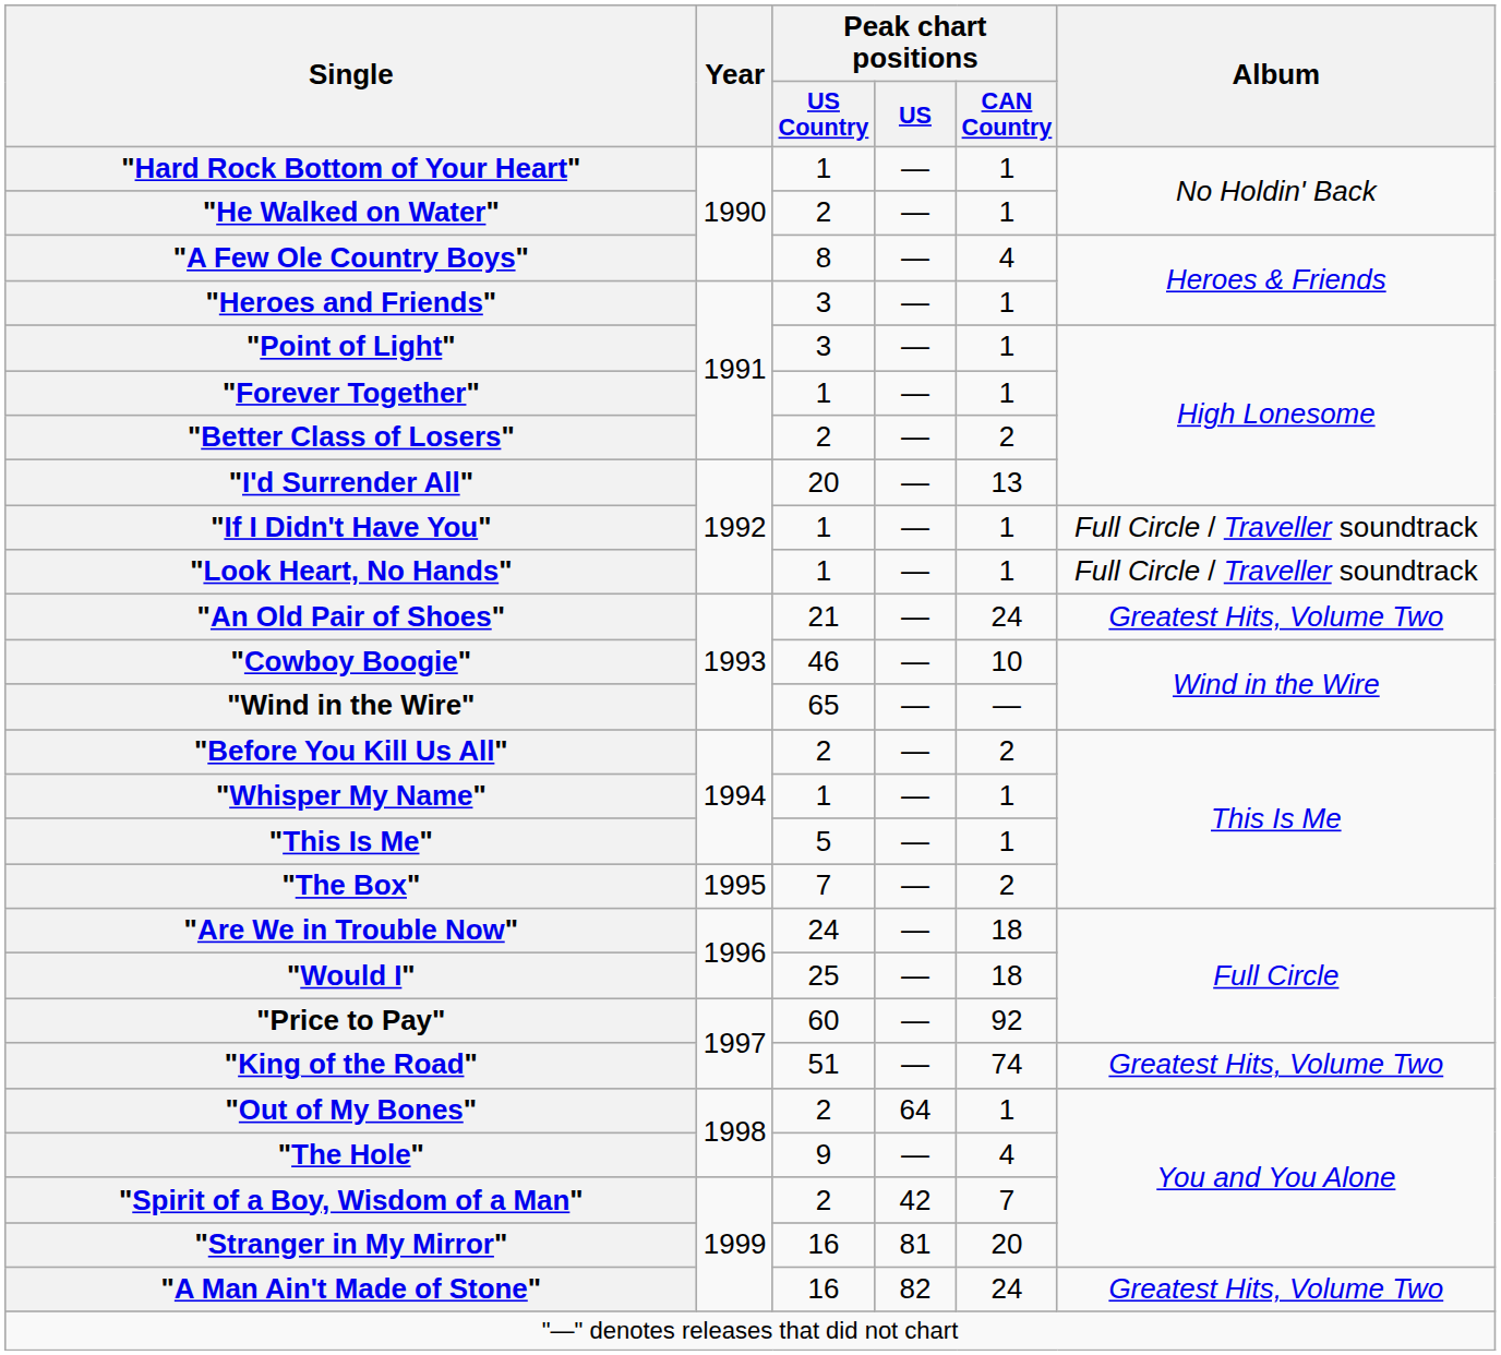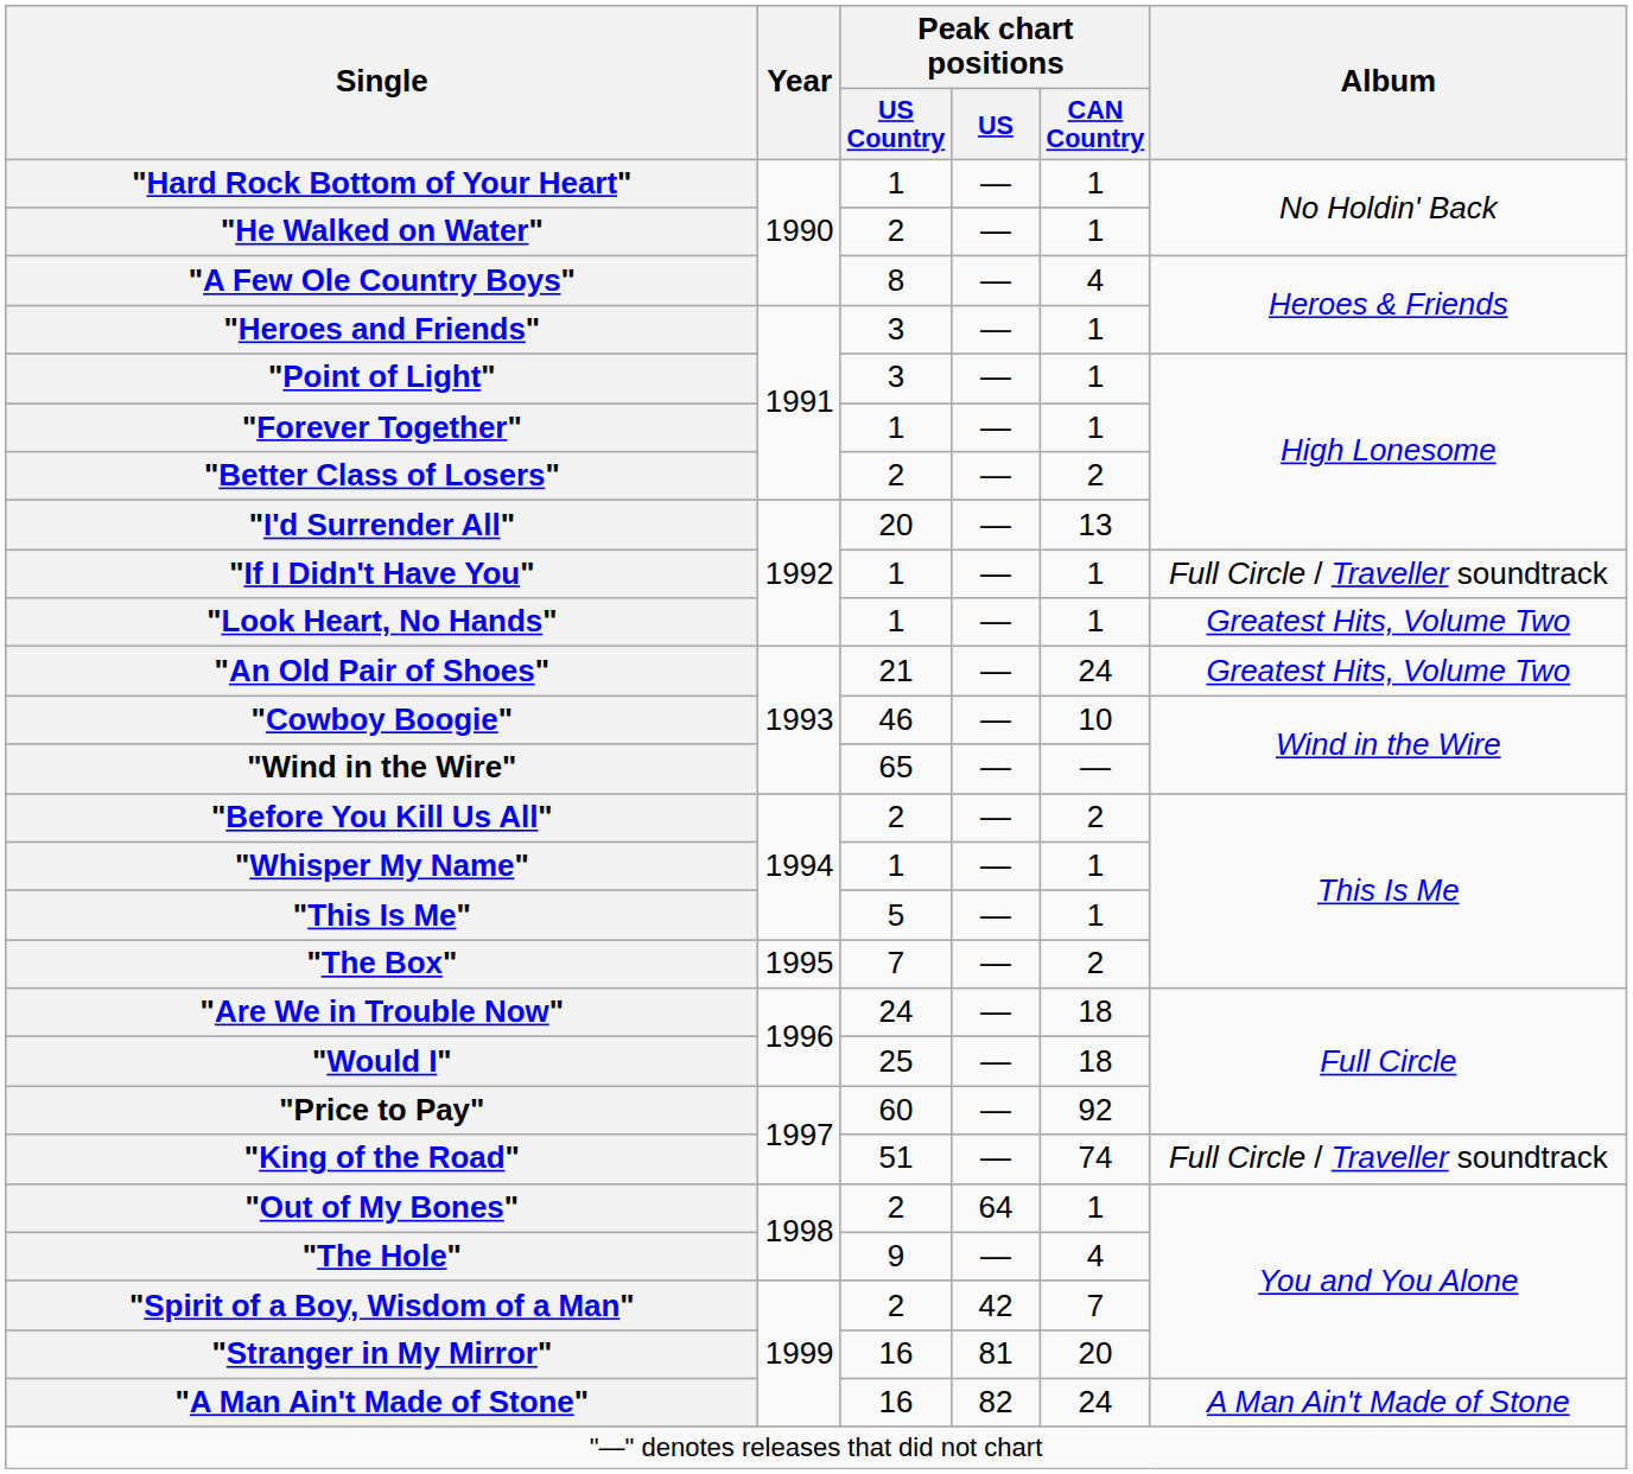 <table class="wikitable plainrowheaders" style="text-align:center;">
 <tr>
 <th rowspan="2" style="width:24em;">Single</th>
 <th rowspan="2">Year</th>
 <th colspan="3">Peak chart<br>positions</th>
 <th rowspan="2" style="width:15em;">Album</th>
 </tr>
 <tr style="font-size:smaller;">
 <th width="40"><a href='#'>US Country</a><br></th>
 <th width="40"><a href='#'>US</a><br></th>
 <th width="40"><a href='#'>CAN Country</a><br></th>
 </tr>
 <tr>
 <th scope="row">"<a href='#'>Hard Rock Bottom of Your Heart</a>"</th>
 <td rowspan="3">1990</td>
 <td>1</td>
 <td>—</td>
 <td>1</td>
 <td rowspan="2"><em>No Holdin' Back</em></td>
 </tr>
 <tr>
 <th scope="row">"<a href='#'>He Walked on Water</a>"</th>
 <td>2</td>
 <td>—</td>
 <td>1</td>
 </tr>
 <tr>
 <th scope="row">"<a href='#'>A Few Ole Country Boys</a>"<br></th>
 <td>8</td>
 <td>—</td>
 <td>4</td>
 <td rowspan="2"><em><a href='#'>Heroes & Friends</a></em></td>
 </tr>
 <tr>
 <th scope="row">"<a href='#'>Heroes and Friends</a>"</th>
 <td rowspan="4">1991</td>
 <td>3</td>
 <td>—</td>
 <td>1</td>
 </tr>
 <tr>
 <th scope="row">"<a href='#'>Point of Light</a>"</th>
 <td>3</td>
 <td>—</td>
 <td>1</td>
 <td rowspan=4><em><a href='#'>High Lonesome</a></em></td>
 </tr>
 <tr>
 <th scope="row">"<a href='#'>Forever Together</a>"</th>
 <td>1</td>
 <td>—</td>
 <td>1</td>
 </tr>
 <tr>
 <th scope="row">"<a href='#'>Better Class of Losers</a>"</th>
 <td>2</td>
 <td>—</td>
 <td>2</td>
 </tr>
 <tr>
 <th scope="row">"<a href='#'>I'd Surrender All</a>"</th>
 <td rowspan="3">1992</td>
 <td>20</td>
 <td>—</td>
 <td>13</td>
 </tr>
 <tr>
 <th scope="row">"<a href='#'>If I Didn't Have You</a>"</th>
 <td>1</td>
 <td>—</td>
 <td>1</td>
 <td><em>Full Circle</em> / <em><a href='#'>Traveller</a></em> soundtrack</td>
 </tr>
 <tr>
 <th scope="row">"<a href='#'>Look Heart, No Hands</a>"</th>
 <td>1</td>
 <td>—</td>
 <td>1</td>
-<td><em>Full Circle</em> / <em><a href='#'>Traveller</a></em> soundtrack</td>
+<td><em><a href='#'>Greatest Hits, Volume Two</a></em></td>
 </tr>
 <tr>
 <th scope="row">"<a href='#'>An Old Pair of Shoes</a>"</th>
 <td rowspan="3">1993</td>
 <td>21</td>
 <td>—</td>
 <td>24</td>
 <td><em><a href='#'>Greatest Hits, Volume Two</a></em></td>
 </tr>
 <tr>
 <th scope="row">"<a href='#'>Cowboy Boogie</a>"</th>
 <td>46</td>
 <td>—</td>
 <td>10</td>
 <td rowspan="2"><em><a href='#'>Wind in the Wire</a></em></td>
 </tr>
 <tr>
 <th scope="row">"Wind in the Wire"</th>
 <td>65</td>
 <td>—</td>
 <td>—</td>
 </tr>
 <tr>
 <th scope="row">"<a href='#'>Before You Kill Us All</a>"</th>
 <td rowspan="3">1994</td>
 <td>2</td>
 <td>—</td>
 <td>2</td>
 <td rowspan="4"><em><a href='#'>This Is Me</a></em></td>
 </tr>
 <tr>
 <th scope="row">"<a href='#'>Whisper My Name</a>"</th>
 <td>1</td>
 <td>—</td>
 <td>1</td>
 </tr>
 <tr>
 <th scope="row">"<a href='#'>This Is Me</a>"</th>
 <td>5</td>
 <td>—</td>
 <td>1</td>
 </tr>
 <tr>
 <th scope="row">"<a href='#'>The Box</a>"</th>
 <td>1995</td>
 <td>7</td>
 <td>—</td>
 <td>2</td>
 </tr>
 <tr>
 <th scope="row">"<a href='#'>Are We in Trouble Now</a>"</th>
 <td rowspan="2">1996</td>
 <td>24</td>
 <td>—</td>
 <td>18</td>
 <td rowspan="3"><em><a href='#'>Full Circle</a></em></td>
 </tr>
 <tr>
 <th scope="row">"<a href='#'>Would I</a>"</th>
 <td>25</td>
 <td>—</td>
 <td>18</td>
 </tr>
 <tr>
 <th scope="row">"Price to Pay"</th>
 <td rowspan="2">1997</td>
 <td>60</td>
 <td>—</td>
 <td>92</td>
 </tr>
 <tr>
 <th scope="row">"<a href='#'>King of the Road</a>"</th>
 <td>51</td>
 <td>—</td>
 <td>74</td>
-<td><em><a href='#'>Greatest Hits, Volume Two</a></em></td>
+<td><em>Full Circle</em> / <em><a href='#'>Traveller</a></em> soundtrack</td>
 </tr>
 <tr>
 <th scope="row">"<a href='#'>Out of My Bones</a>"</th>
 <td rowspan="2">1998</td>
 <td>2</td>
 <td>64</td>
 <td>1</td>
 <td rowspan="4"><em><a href='#'>You and You Alone</a></em></td>
 </tr>
 <tr>
 <th scope="row">"<a href='#'>The Hole</a>"</th>
 <td>9</td>
 <td>—</td>
 <td>4</td>
 </tr>
 <tr>
 <th scope="row">"<a href='#'>Spirit of a Boy, Wisdom of a Man</a>"</th>
 <td rowspan="3">1999</td>
 <td>2</td>
 <td>42</td>
 <td>7</td>
 </tr>
 <tr>
 <th scope="row">"<a href='#'>Stranger in My Mirror</a>"</th>
 <td>16</td>
 <td>81</td>
 <td>20</td>
 </tr>
 <tr>
 <th scope="row">"<a href='#'>A Man Ain't Made of Stone</a>"</th>
 <td>16</td>
 <td>82</td>
 <td>24</td>
-<td><em><a href='#'>Greatest Hits, Volume Two</a></em></td>
+<td><em><a href='#'>A Man Ain't Made of Stone</a></em></td>
 </tr>
 <tr>
 <td colspan="10" style="font-size:85%">"—" denotes releases that did not chart</td>
 </tr>
 </table>
